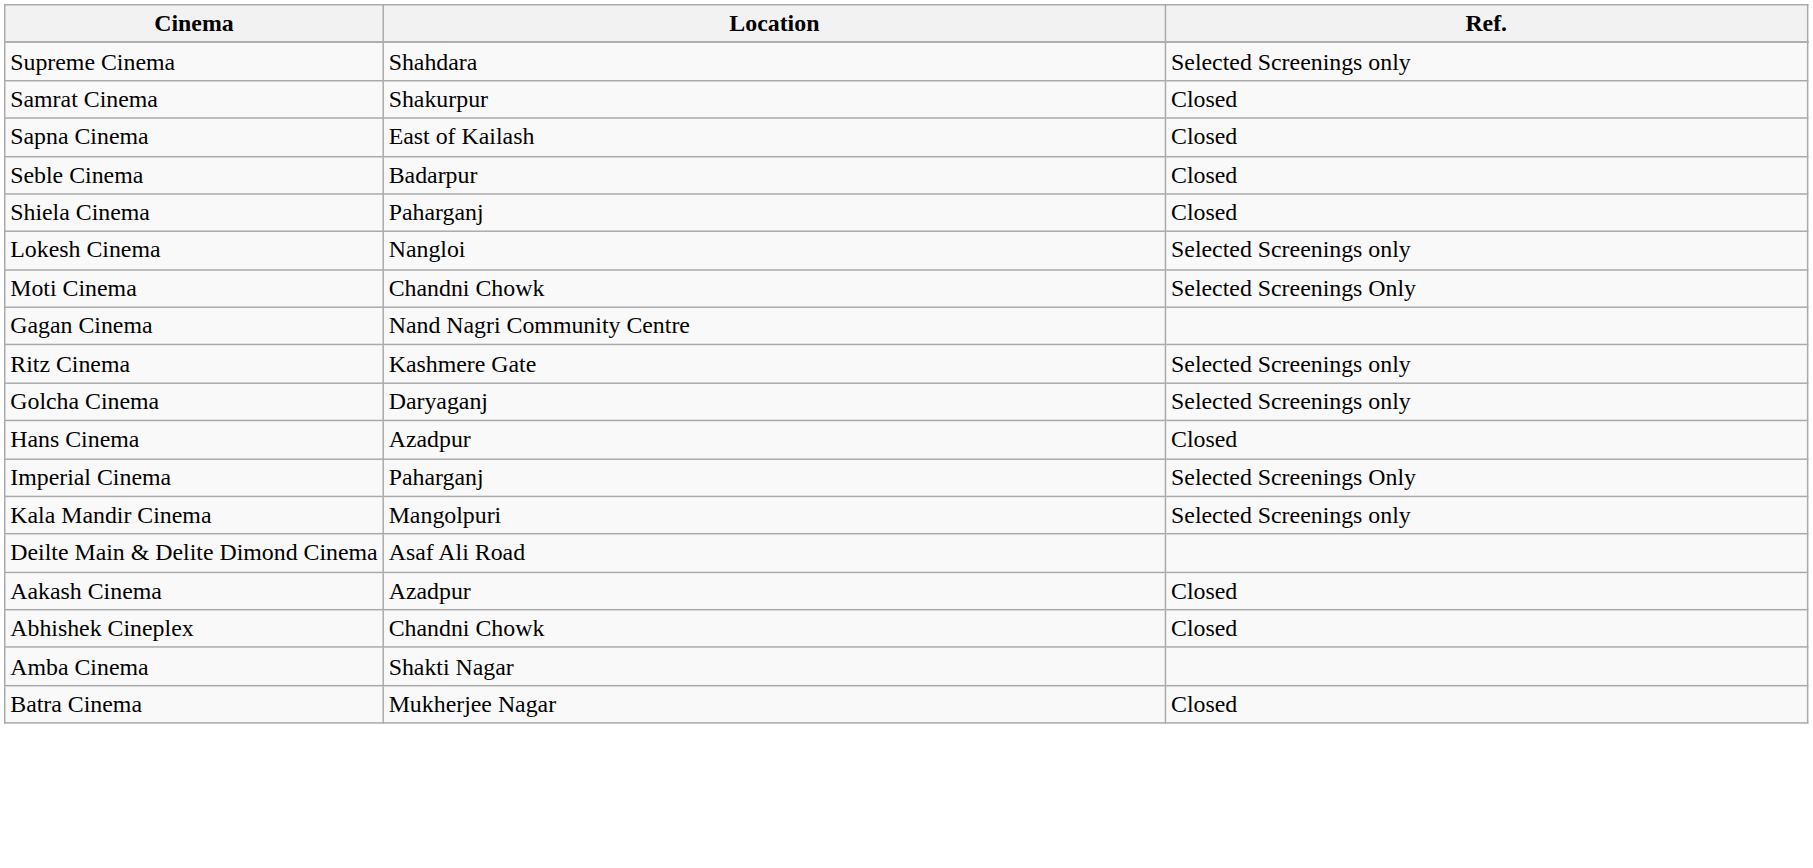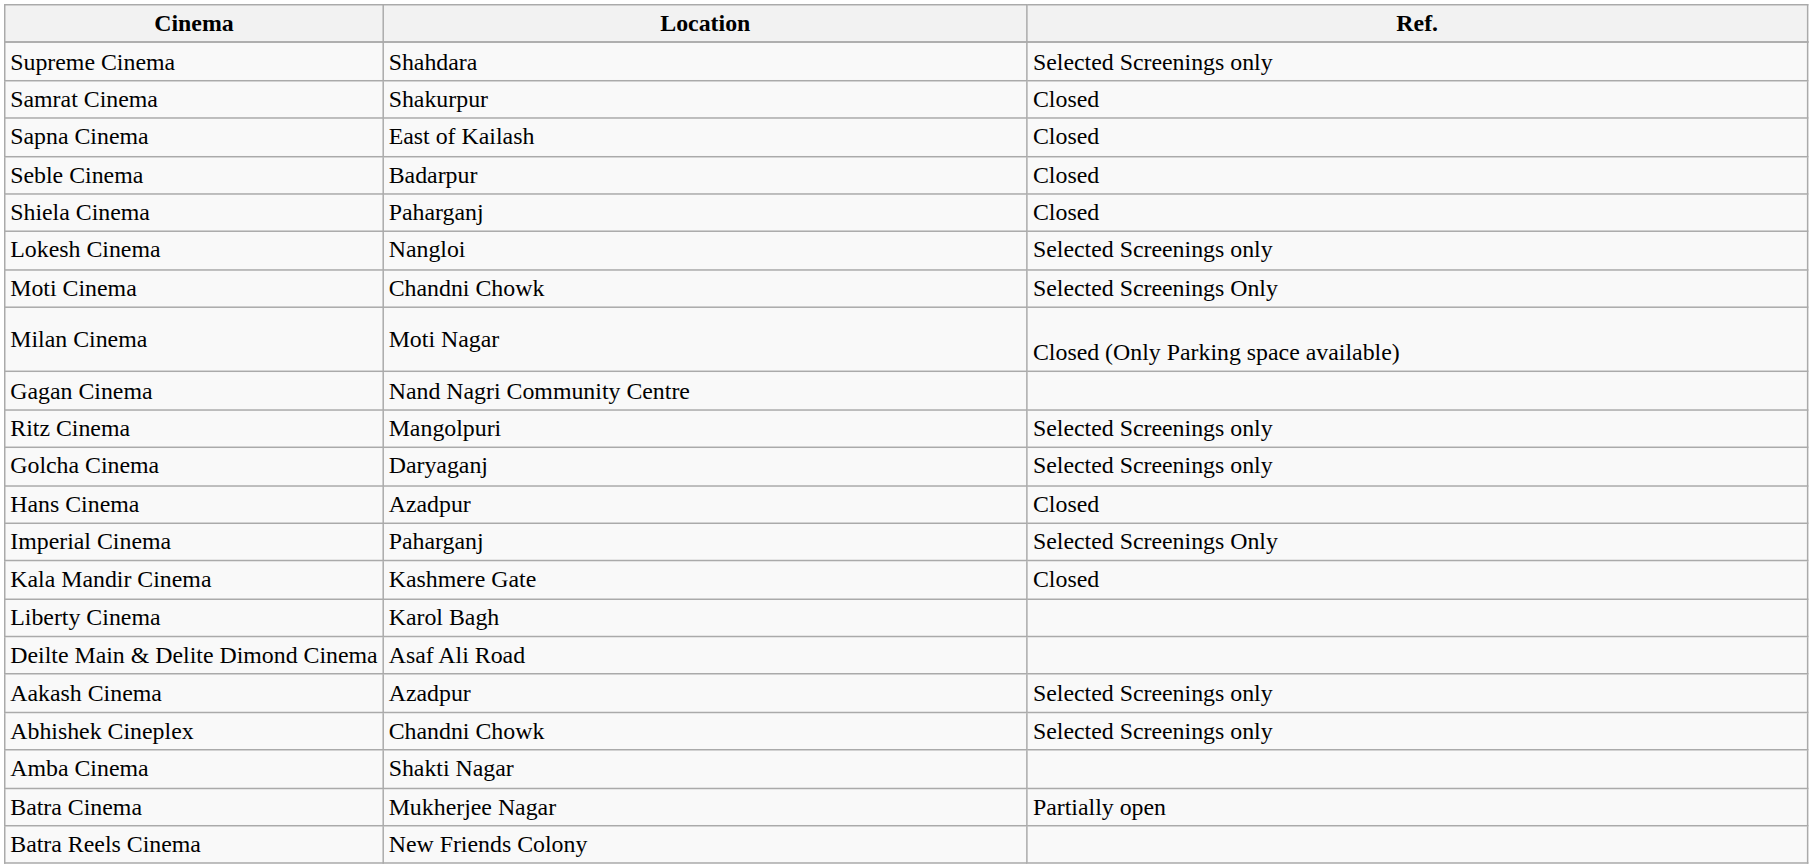 <table class="wikitable">
 <tr>
 <th width="21%">Cinema</th>
 <th>Location</th>
 <th>Ref.</th>
 </tr>
 <tr valign="top">
 </tr>
 <tr>
 <td>Supreme Cinema</td>
 <td>Shahdara</td>
 <td>Selected Screenings only</td>
 </tr>
 <tr>
 <td>Samrat Cinema</td>
 <td>Shakurpur</td>
 <td>Closed</td>
 </tr>
 <tr>
 <td>Sapna Cinema</td>
 <td>East of Kailash</td>
 <td>Closed</td>
 </tr>
 <tr>
 <td>Seble Cinema</td>
 <td>Badarpur</td>
 <td>Closed</td>
 </tr>
 <tr>
 <td>Shiela Cinema</td>
 <td>Paharganj</td>
 <td>Closed</td>
 </tr>
 <tr>
 <td>Lokesh Cinema</td>
 <td>Nangloi</td>
 <td>Selected Screenings only</td>
 </tr>
 <tr>
 <td>Moti Cinema</td>
 <td>Chandni Chowk</td>
 <td>Selected Screenings Only</td>
 </tr>
 <tr>
+<td>Milan Cinema</td>
+<td>Moti Nagar</td>
+<td><br>Closed (Only Parking space available)</td>
+</tr>
+<tr>
 <td>Gagan Cinema</td>
 <td>Nand Nagri Community Centre</td>
 <td></td>
 </tr>
 <tr>
 <td>Ritz Cinema</td>
-<td>Kashmere Gate</td>
+<td>Mangolpuri</td>
 <td>Selected Screenings only</td>
 </tr>
 <tr>
 <td>Golcha Cinema</td>
 <td>Daryaganj</td>
 <td>Selected Screenings only</td>
 </tr>
 <tr>
 <td>Hans Cinema</td>
 <td>Azadpur</td>
 <td>Closed</td>
 </tr>
 <tr>
 <td>Imperial Cinema</td>
 <td>Paharganj</td>
 <td>Selected Screenings Only</td>
 </tr>
 <tr>
 <td>Kala Mandir Cinema</td>
-<td>Mangolpuri</td>
-<td>Selected Screenings only</td>
+<td>Kashmere Gate</td>
+<td>Closed</td>
+</tr>
+<tr>
+<td>Liberty Cinema</td>
+<td>Karol Bagh</td>
+<td></td>
 </tr>
 <tr>
 <td>Deilte Main & Delite Dimond Cinema</td>
 <td>Asaf Ali Road</td>
 <td></td>
 </tr>
 <tr>
 <td>Aakash Cinema</td>
 <td>Azadpur</td>
-<td>Closed</td>
+<td>Selected Screenings only</td>
 </tr>
 <tr>
 <td>Abhishek Cineplex</td>
 <td>Chandni Chowk</td>
-<td>Closed</td>
+<td>Selected Screenings only</td>
 </tr>
 <tr>
 <td>Amba Cinema</td>
 <td>Shakti Nagar</td>
 <td></td>
 </tr>
 <tr>
 <td>Batra Cinema</td>
 <td>Mukherjee Nagar</td>
-<td>Closed</td>
+<td>Partially open</td>
+</tr>
+<tr>
+<td>Batra Reels Cinema</td>
+<td>New Friends Colony</td>
+<td></td>
 </tr>
 </table>
